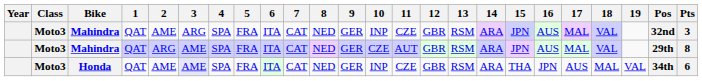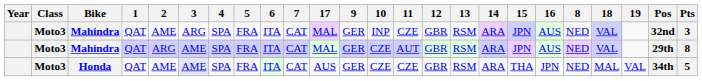 <table class="wikitable" style="text-align:center">
 <tr>
 <th>Year</th>
 <th>Class</th>
 <th>Bike</th>
 <th>1</th>
 <th>2</th>
 <th>3</th>
 <th>4</th>
 <th>5</th>
 <th>6</th>
 <th>7</th>
-<th>8</th>
+<th>17</th>
 <th>9</th>
 <th>10</th>
 <th>11</th>
 <th>12</th>
 <th>13</th>
 <th>14</th>
 <th>15</th>
 <th>16</th>
-<th>17</th>
+<th>8</th>
 <th>18</th>
 <th>19</th>
 <th>Pos</th>
 <th>Pts</th>
 </tr>
 <tr>
 <th></th>
 <th>Moto3</th>
 <th><a href='#'>Mahindra</a></th>
 <td><a href='#'>QAT</a></td>
 <td><a href='#'>AME</a></td>
 <td><a href='#'>ARG</a></td>
 <td><a href='#'>SPA</a></td>
 <td><a href='#'>FRA</a></td>
 <td><a href='#'>ITA</a></td>
 <td><a href='#'>CAT</a></td>
-<td><a href='#'>NED</a></td>
+<td style="background:#efcfff;"><a href='#'>MAL</a><br></td>
 <td><a href='#'>GER</a></td>
 <td><a href='#'>INP</a></td>
 <td><a href='#'>CZE</a></td>
 <td><a href='#'>GBR</a></td>
 <td><a href='#'>RSM</a></td>
 <td style="background:#efcfff;"><a href='#'>ARA</a><br></td>
 <td style="background:#CFCFFF;"><a href='#'>JPN</a><br></td>
 <td style="background:#dfffdf;"><a href='#'>AUS</a><br></td>
-<td style="background:#efcfff;"><a href='#'>MAL</a><br></td>
+<td><a href='#'>NED</a></td>
 <td style="background:#CFCFFF;"><a href='#'>VAL</a><br></td>
 <td></td>
 <th>32nd</th>
 <th>3</th>
 </tr>
 <tr>
 <th></th>
 <th>Moto3</th>
 <th><a href='#'>Mahindra</a></th>
 <td style="background:#CFCFFF;"><a href='#'>QAT</a><br></td>
 <td style="background:#CFCFFF;"><a href='#'>ARG</a><br></td>
 <td style="background:#CFCFFF;"><a href='#'>AME</a><br></td>
 <td style="background:#CFCFFF;"><a href='#'>SPA</a><br></td>
 <td style="background:#CFCFFF;"><a href='#'>FRA</a><br></td>
 <td style="background:#CFCFFF;"><a href='#'>ITA</a><br></td>
 <td style="background:#CFCFFF;"><a href='#'>CAT</a><br></td>
-<td style="background:#efcfff;"><a href='#'>NED</a><br></td>
+<td style="background:#dfffdf;"><a href='#'>MAL</a><br></td>
 <td style="background:#CFCFFF;"><a href='#'>GER</a><br></td>
 <td style="background:#CFCFFF;"><a href='#'>CZE</a><br></td>
 <td style="background:#CFCFFF;"><a href='#'>AUT</a><br></td>
 <td style="background:#dfffdf;"><a href='#'>GBR</a><br></td>
 <td style="background:#dfffdf;"><a href='#'>RSM</a><br></td>
 <td style="background:#CFCFFF;"><a href='#'>ARA</a><br></td>
 <td style="background:#efcfff;"><a href='#'>JPN</a><br></td>
 <td style="background:#dfffdf;"><a href='#'>AUS</a><br></td>
-<td style="background:#dfffdf;"><a href='#'>MAL</a><br></td>
+<td style="background:#efcfff;"><a href='#'>NED</a><br></td>
 <td style="background:#CFCFFF;"><a href='#'>VAL</a><br></td>
 <td></td>
 <th>29th</th>
 <th>8</th>
 </tr>
 <tr>
 <th></th>
 <th>Moto3</th>
 <th><a href='#'>Honda</a></th>
 <td><a href='#'>QAT</a></td>
 <td><a href='#'>AME</a></td>
 <td style="background: lavender;"><a href='#'>AME</a></td>
 <td><a href='#'>SPA</a></td>
 <td><a href='#'>FRA</a></td>
 <td style="background:#dfffdf;"><a href='#'>ITA</a><br></td>
 <td><a href='#'>CAT</a></td>
-<td><a href='#'>NED</a></td>
+<td><a href='#'>AUS</a></td>
 <td><a href='#'>GER</a></td>
-<td><a href='#'>INP</a></td>
+<td><a href='#'>CZE</a></td>
 <td><a href='#'>CZE</a></td>
 <td><a href='#'>GBR</a></td>
 <td><a href='#'>RSM</a></td>
 <td><a href='#'>ARA</a></td>
 <td><a href='#'>THA</a></td>
 <td><a href='#'>JPN</a></td>
-<td><a href='#'>AUS</a></td>
+<td><a href='#'>NED</a></td>
 <td><a href='#'>MAL</a></td>
 <td><a href='#'>VAL</a></td>
 <th>34th</th>
-<th>6</th>
+<th>5</th>
 </tr>
 </table>
